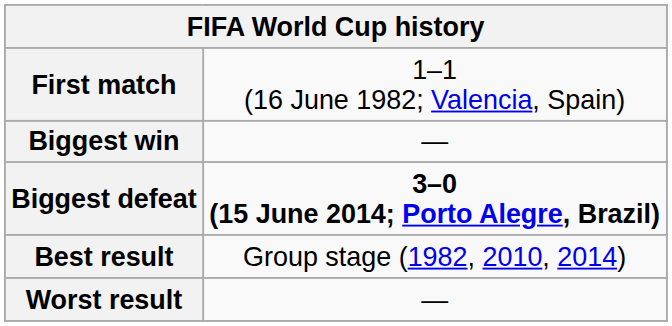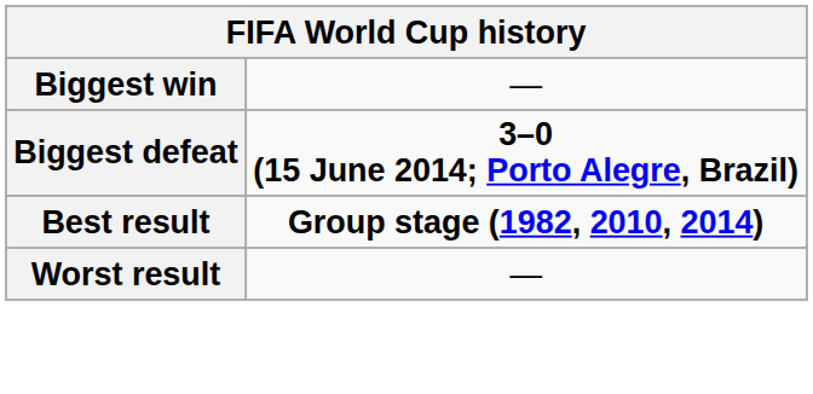 <table class="wikitable collapsible collapsed" style="text-align: center;font-size:90%;">
 <tr>
 <th colspan=2>FIFA World Cup history</th>
-</tr>
-<tr>
-<th>First match</th>
-<td> 1–1 <br>(16 June 1982; <a href='#'>Valencia</a>, Spain)</td>
 </tr>
 <tr>
 <th>Biggest win</th>
 <td>—</td>
 </tr>
 <tr>
 <th>Biggest defeat</th>
 <td><strong> 3–0 <br>(15 June 2014; <a href='#'>Porto Alegre</a>, Brazil)</strong></td>
 </tr>
 <tr>
 <th>Best result</th>
-<td>Group stage (<a href='#'>1982</a>, <a href='#'>2010</a>, <a href='#'>2014</a>)</td>
+<td><strong>Group stage (<a href='#'>1982</a>, <a href='#'>2010</a>, <a href='#'>2014</a>)</strong></td>
 </tr>
 <tr>
 <th>Worst result</th>
 <td>—</td>
 </tr>
 </table>
